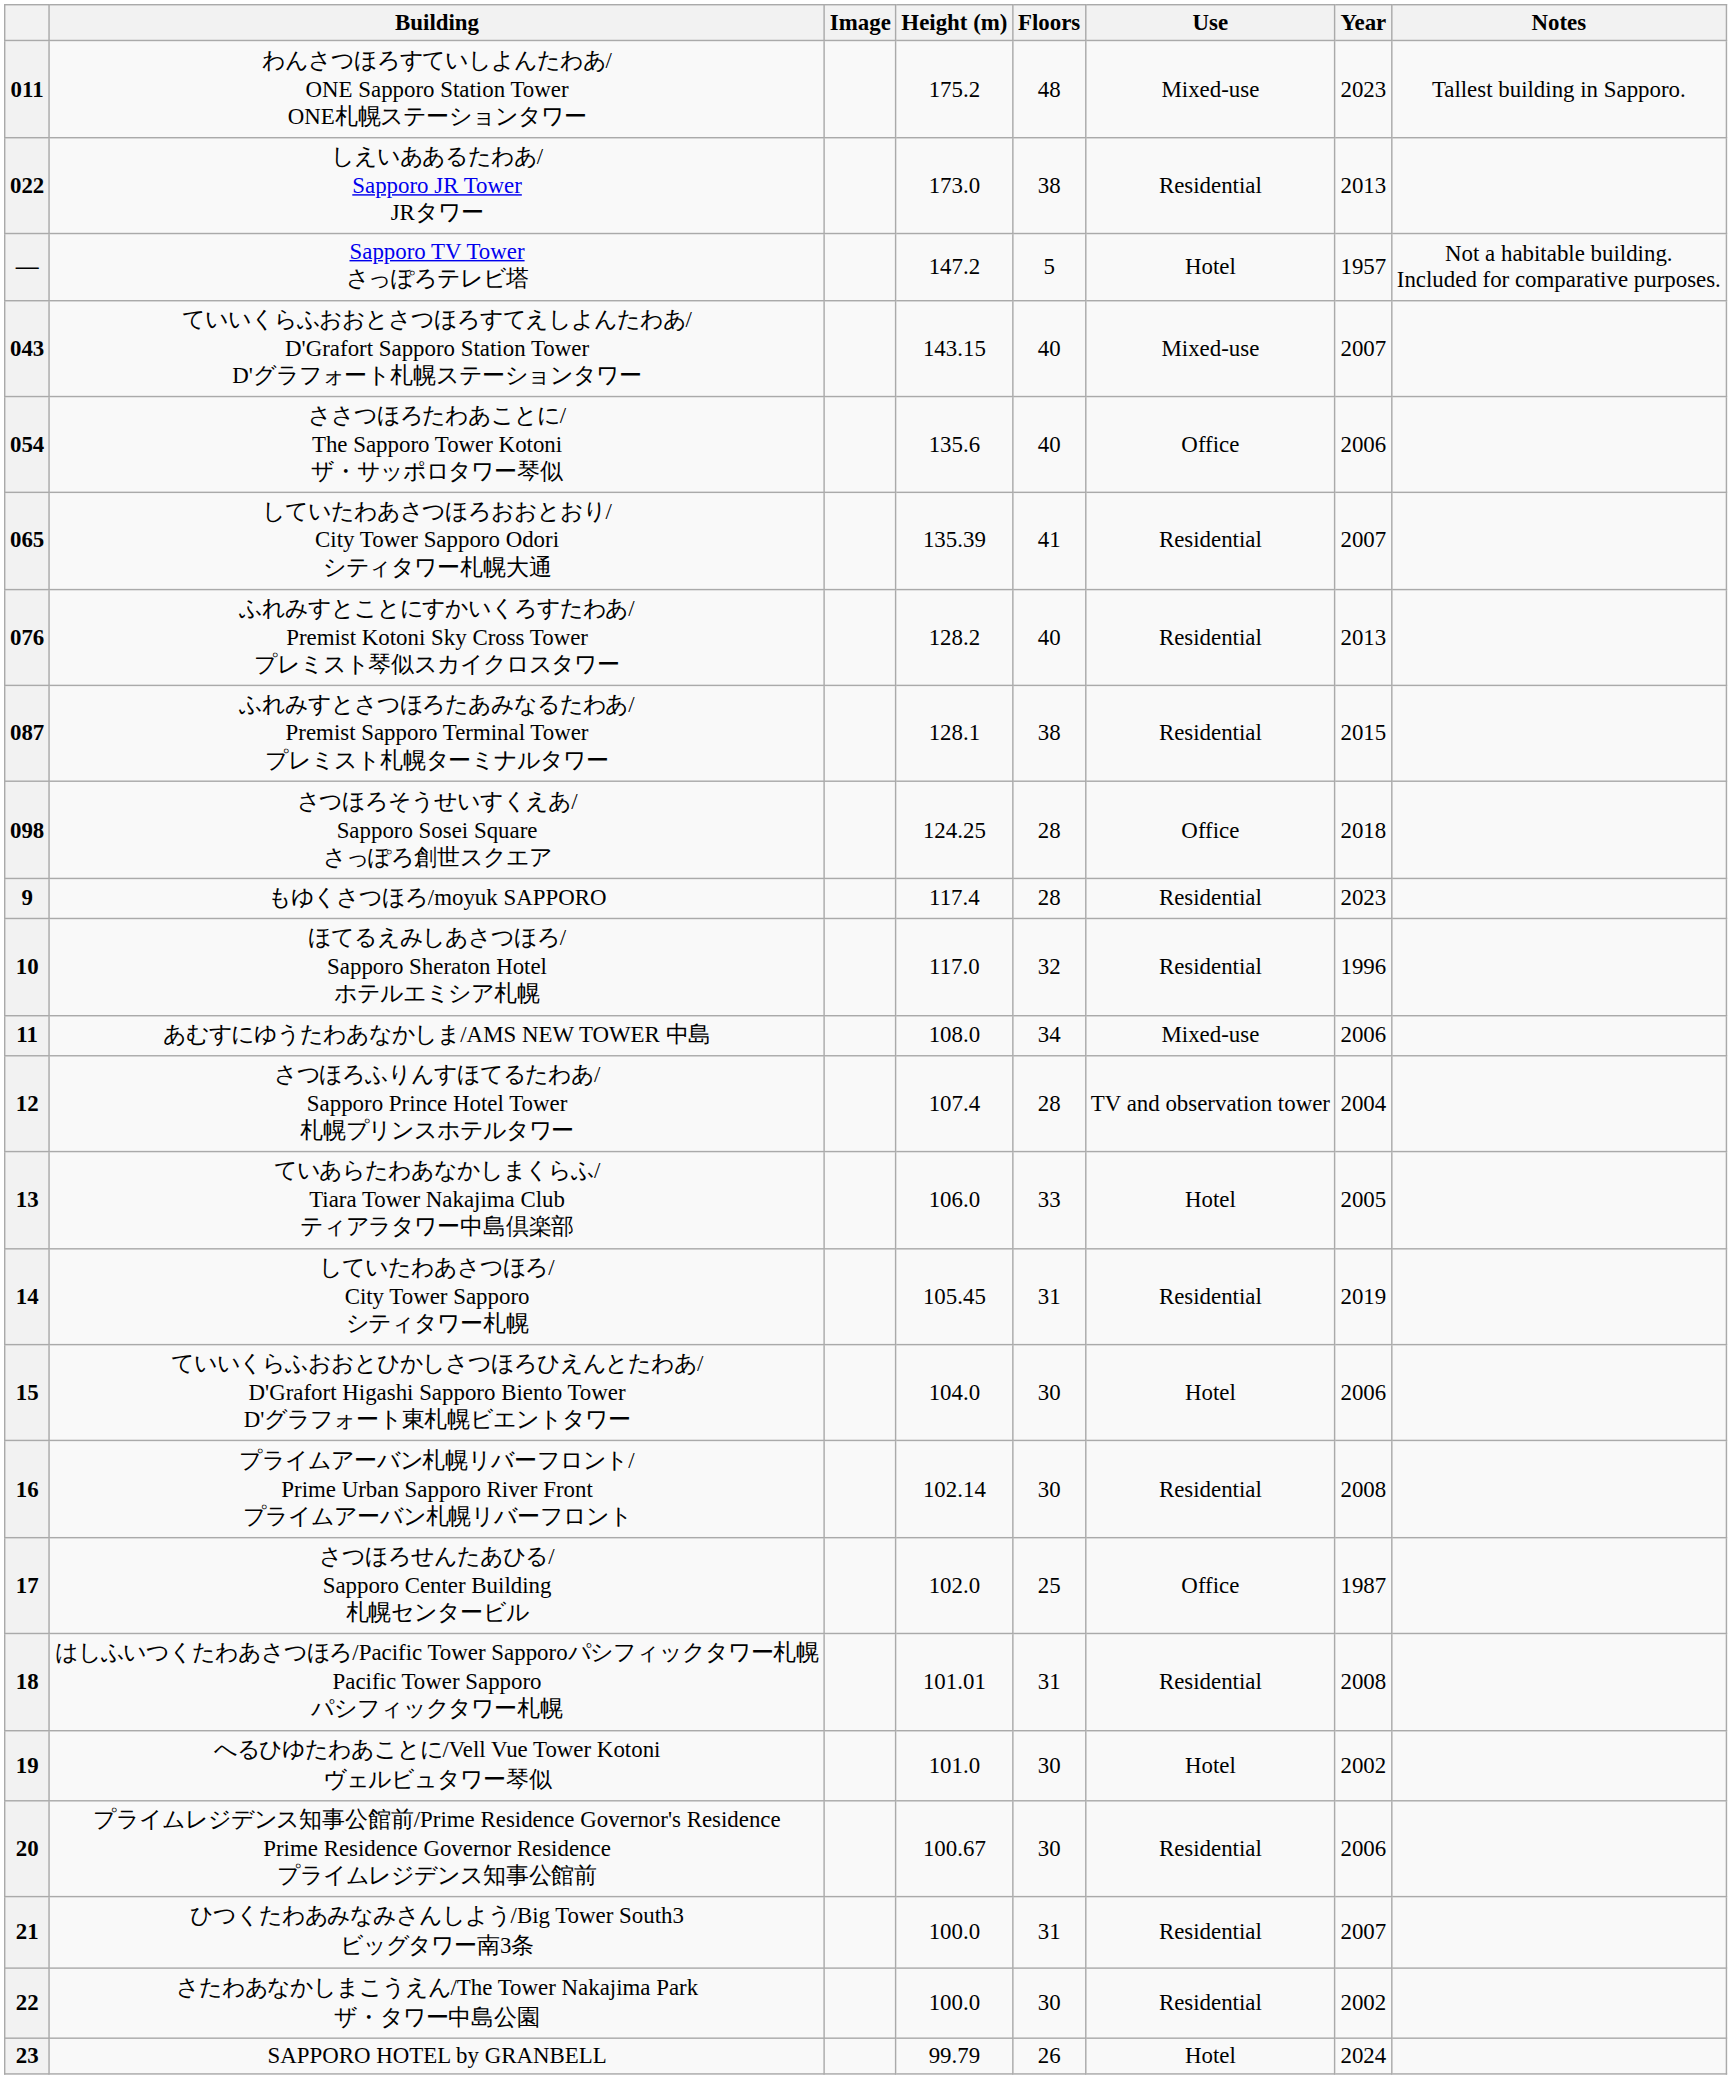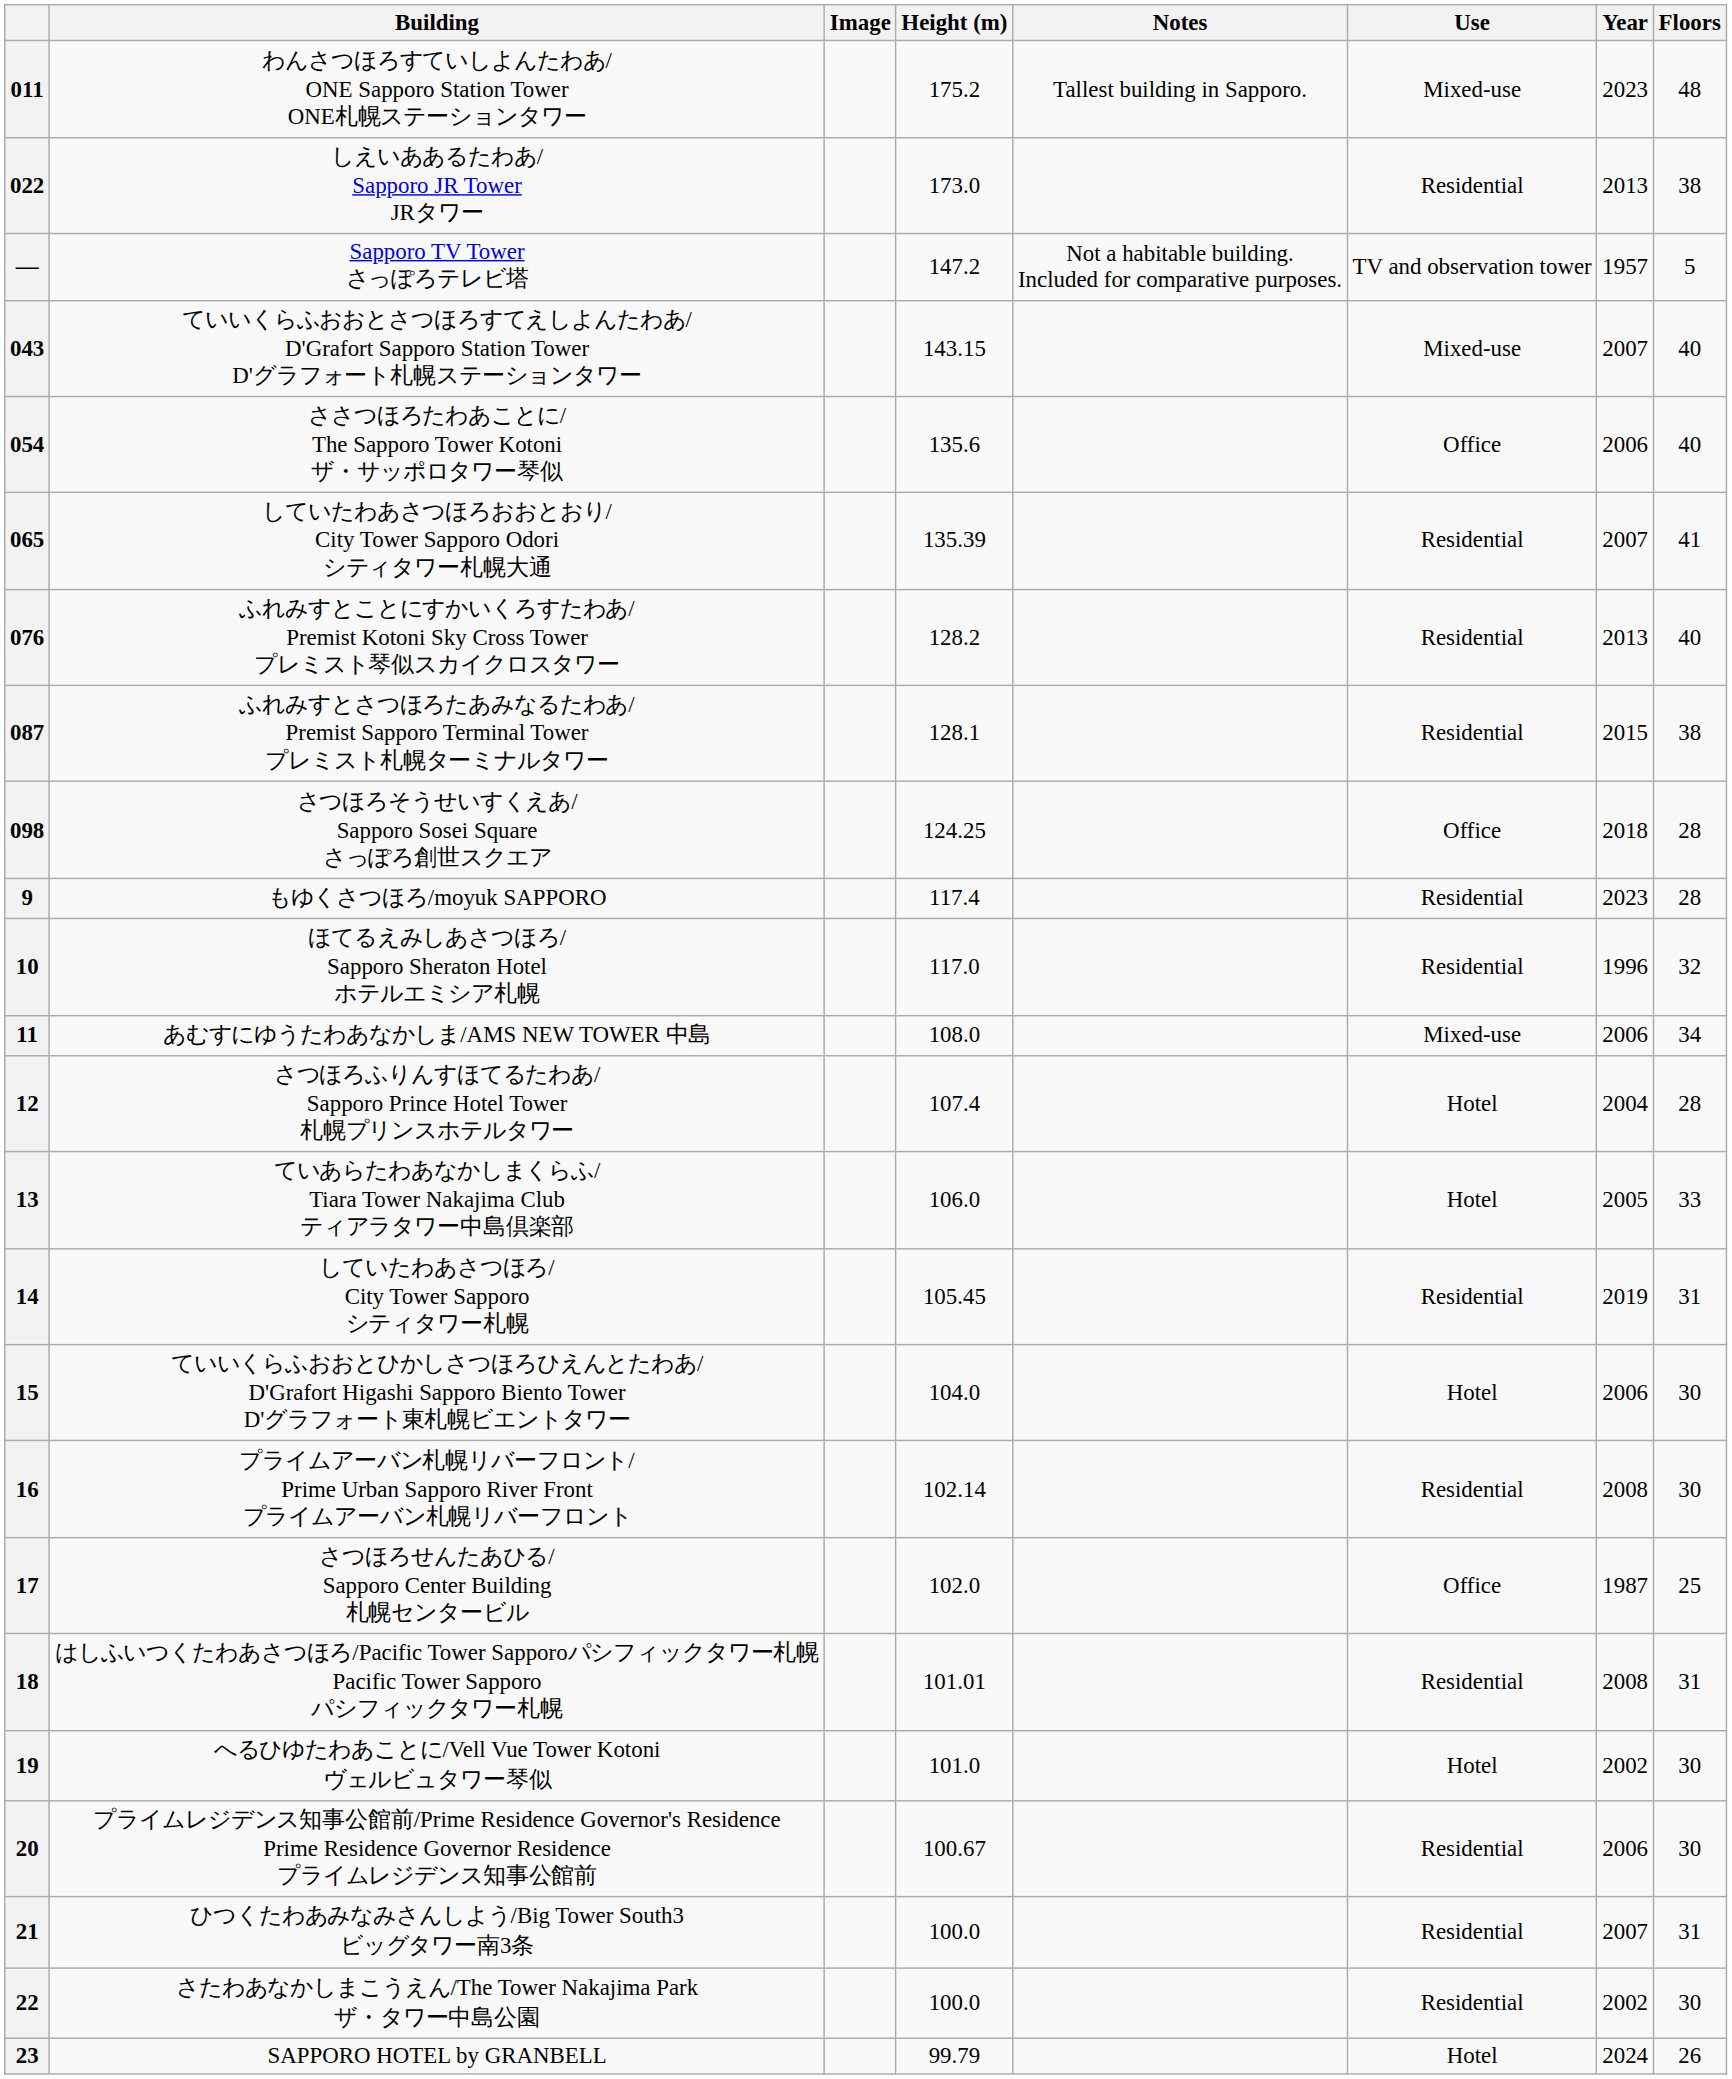 <table class="sortable wikitable" style="text-align:center">
 <tr>
 <th></th>
 <th>Building</th>
 <th class="unsortable">Image</th>
 <th>Height (m)</th>
-<th>Floors</th>
+<th class="unsortable">Notes</th>
 <th>Use</th>
 <th>Year</th>
-<th class="unsortable">Notes</th>
+<th>Floors</th>
 </tr>
 <tr>
 <th><span>01</span>1</th>
 <td><span>わんさつほろすていしよんたわあ/</span><br>ONE Sapporo Station Tower<br>ONE札幌ステーションタワー</td>
 <td></td>
 <td>175.2</td>
-<td>48</td>
+<td>Tallest building in Sapporo.</td>
 <td>Mixed-use</td>
 <td>2023</td>
-<td>Tallest building in Sapporo.</td>
+<td>48</td>
 </tr>
 <tr>
 <th><span>02</span>2</th>
 <td><span>しえいああるたわあ/</span><br><a href='#'>Sapporo JR Tower</a><br>JRタワー</td>
 <td></td>
 <td>173.0</td>
-<td>38</td>
+<td></td>
 <td>Residential</td>
 <td>2013</td>
-<td></td>
+<td>38</td>
 </tr>
 <tr>
 <th>—</th>
 <td><a href='#'>Sapporo TV Tower</a><br>さっぽろテレビ塔</td>
 <td></td>
 <td>147.2</td>
+<td>Not a habitable building.<br>Included for comparative purposes.</td>
+<td>TV and observation tower</td>
+<td>1957</td>
 <td>5</td>
-<td>Hotel</td>
-<td>1957</td>
-<td>Not a habitable building.<br>Included for comparative purposes.</td>
 </tr>
 <tr>
 <th><span>04</span>3</th>
 <td><span>ていいくらふおおとさつほろすてえしよんたわあ/</span><br>D'Grafort Sapporo Station Tower<br>D'グラフォート札幌ステーションタワー</td>
 <td></td>
 <td>143.15</td>
-<td>40</td>
+<td></td>
 <td>Mixed-use</td>
 <td>2007</td>
-<td></td>
+<td>40</td>
 </tr>
 <tr>
 <th><span>05</span>4</th>
 <td><span>ささつほろたわあことに/</span><br>The Sapporo Tower Kotoni<br>ザ・サッポロタワー琴似</td>
 <td></td>
 <td>135.6</td>
-<td>40</td>
+<td></td>
 <td>Office</td>
 <td>2006</td>
-<td></td>
+<td>40</td>
 </tr>
 <tr>
 <th><span>06</span>5</th>
 <td><span>していたわあさつほろおおとおり/</span><br>City Tower Sapporo Odori<br>シティタワー札幌大通</td>
 <td></td>
 <td>135.39</td>
-<td>41</td>
+<td></td>
 <td>Residential</td>
 <td>2007</td>
-<td></td>
+<td>41</td>
 </tr>
 <tr>
 <th><span>07</span>6</th>
 <td><span>ふれみすとことにすかいくろすたわあ/</span><br>Premist Kotoni Sky Cross Tower<br>プレミスト琴似スカイクロスタワー</td>
 <td></td>
 <td>128.2</td>
-<td>40</td>
+<td></td>
 <td>Residential</td>
 <td>2013</td>
-<td></td>
+<td>40</td>
 </tr>
 <tr>
 <th><span>08</span>7</th>
 <td><span>ふれみすとさつほろたあみなるたわあ/</span><br>Premist Sapporo Terminal Tower<br>プレミスト札幌ターミナルタワー</td>
 <td></td>
 <td>128.1</td>
-<td>38</td>
+<td></td>
 <td>Residential</td>
 <td>2015</td>
-<td></td>
+<td>38</td>
 </tr>
 <tr>
 <th><span>09</span>8</th>
 <td><span>さつほろそうせいすくえあ/</span><br>Sapporo Sosei Square<br>さっぽろ創世スクエア</td>
 <td></td>
 <td>124.25</td>
-<td>28</td>
+<td></td>
 <td>Office</td>
 <td>2018</td>
-<td></td>
+<td>28</td>
 </tr>
 <tr>
 <th>9</th>
 <td><span>もゆくさつほろ/</span>moyuk SAPPORO</td>
 <td></td>
 <td>117.4</td>
-<td>28</td>
+<td></td>
 <td>Residential</td>
 <td>2023</td>
-<td></td>
+<td>28</td>
 </tr>
 <tr>
 <th>10</th>
 <td><span>ほてるえみしあさつほろ/</span><br>Sapporo Sheraton Hotel<br>ホテルエミシア札幌</td>
 <td></td>
 <td>117.0</td>
-<td>32</td>
+<td></td>
 <td>Residential</td>
 <td>1996</td>
-<td></td>
+<td>32</td>
 </tr>
 <tr>
 <th>11</th>
 <td><span>あむすにゆうたわあなかしま/</span>AMS NEW TOWER 中島</td>
 <td></td>
 <td>108.0</td>
-<td>34</td>
+<td></td>
 <td>Mixed-use</td>
 <td>2006</td>
-<td></td>
+<td>34</td>
 </tr>
 <tr>
 <th>12</th>
 <td><span>さつほろふりんすほてるたわあ/</span><br>Sapporo Prince Hotel Tower<br>札幌プリンスホテルタワー</td>
 <td></td>
 <td>107.4</td>
+<td></td>
+<td>Hotel</td>
+<td>2004</td>
 <td>28</td>
-<td>TV and observation tower</td>
-<td>2004</td>
-<td></td>
 </tr>
 <tr>
 <th>13</th>
 <td><span>ていあらたわあなかしまくらふ/</span><br>Tiara Tower Nakajima Club<br>ティアラタワー中島倶楽部</td>
 <td></td>
 <td>106.0</td>
-<td>33</td>
+<td></td>
 <td>Hotel</td>
 <td>2005</td>
-<td></td>
+<td>33</td>
 </tr>
 <tr>
 <th>14</th>
 <td><span>していたわあさつほろ/</span><br>City Tower Sapporo<br>シティタワー札幌</td>
 <td></td>
 <td>105.45</td>
-<td>31</td>
+<td></td>
 <td>Residential</td>
 <td>2019</td>
-<td></td>
+<td>31</td>
 </tr>
 <tr>
 <th>15</th>
 <td><span>ていいくらふおおとひかしさつほろひえんとたわあ/</span><br>D'Grafort Higashi Sapporo Biento Tower<br>D'グラフォート東札幌ビエントタワー</td>
 <td></td>
 <td>104.0</td>
-<td>30</td>
+<td></td>
 <td>Hotel</td>
 <td>2006</td>
-<td></td>
+<td>30</td>
 </tr>
 <tr>
 <th>16</th>
 <td><span>プライムアーバン札幌リバーフロント/</span><br>Prime Urban Sapporo River Front<br>プライムアーバン札幌リバーフロント</td>
 <td></td>
 <td>102.14</td>
-<td>30</td>
+<td></td>
 <td>Residential</td>
 <td>2008</td>
-<td></td>
+<td>30</td>
 </tr>
 <tr>
 <th>17</th>
 <td><span>さつほろせんたあひる/</span><br>Sapporo Center Building<br>札幌センタービル</td>
 <td></td>
 <td>102.0</td>
-<td>25</td>
+<td></td>
 <td>Office</td>
 <td>1987</td>
-<td></td>
+<td>25</td>
 </tr>
 <tr>
 <th>18</th>
 <td><span>はしふいつくたわあさつほろ/Pacific Tower Sapporoパシフィックタワー札幌</span><br>Pacific Tower Sapporo<br>パシフィックタワー札幌</td>
 <td></td>
 <td>101.01</td>
-<td>31</td>
+<td></td>
 <td>Residential</td>
 <td>2008</td>
-<td></td>
+<td>31</td>
 </tr>
 <tr>
 <th>19</th>
 <td><span>へるひゆたわあことに/</span>Vell Vue Tower Kotoni<br>ヴェルビュタワー琴似</td>
 <td></td>
 <td>101.0</td>
-<td>30</td>
+<td></td>
 <td>Hotel</td>
 <td>2002</td>
-<td></td>
+<td>30</td>
 </tr>
 <tr>
 <th>20</th>
 <td><span>プライムレジデンス知事公館前/Prime Residence Governor's Residence</span><br>Prime Residence Governor Residence<br>プライムレジデンス知事公館前</td>
 <td></td>
 <td>100.67</td>
-<td>30</td>
+<td></td>
 <td>Residential</td>
 <td>2006</td>
-<td></td>
+<td>30</td>
 </tr>
 <tr>
 <th>21</th>
 <td><span>ひつくたわあみなみさんしよう/</span>Big Tower South3<br>ビッグタワー南3条</td>
 <td></td>
 <td>100.0</td>
-<td>31</td>
+<td></td>
 <td>Residential</td>
 <td>2007</td>
-<td></td>
+<td>31</td>
 </tr>
 <tr>
 <th>22</th>
 <td><span>さたわあなかしまこうえん/</span>The Tower Nakajima Park<br>ザ・タワー中島公園</td>
 <td></td>
 <td>100.0</td>
-<td>30</td>
+<td></td>
 <td>Residential</td>
 <td>2002</td>
-<td></td>
+<td>30</td>
 </tr>
 <tr>
 <th>23</th>
 <td>SAPPORO HOTEL by GRANBELL</td>
 <td></td>
 <td>99.79</td>
-<td>26</td>
+<td></td>
 <td>Hotel</td>
 <td>2024</td>
-<td></td>
+<td>26</td>
 </tr>
 </table>
